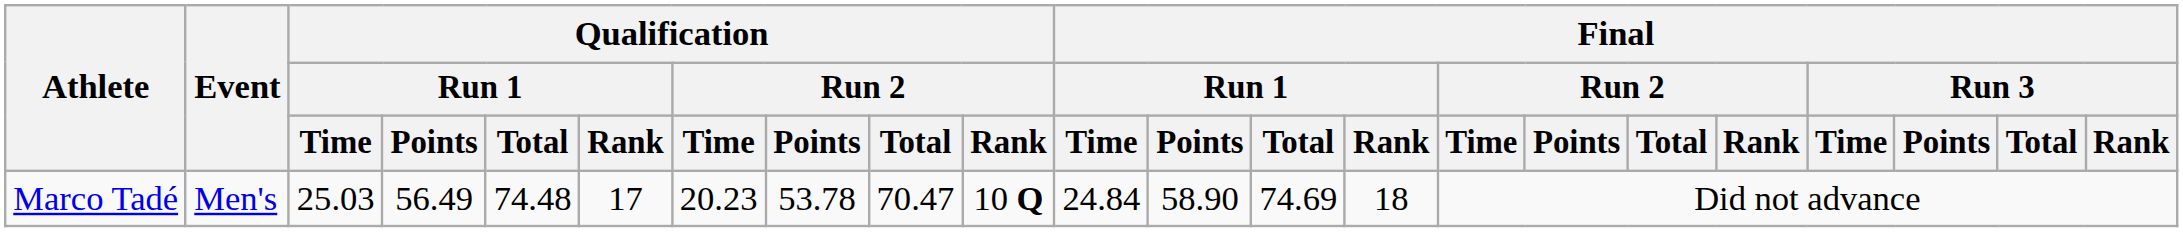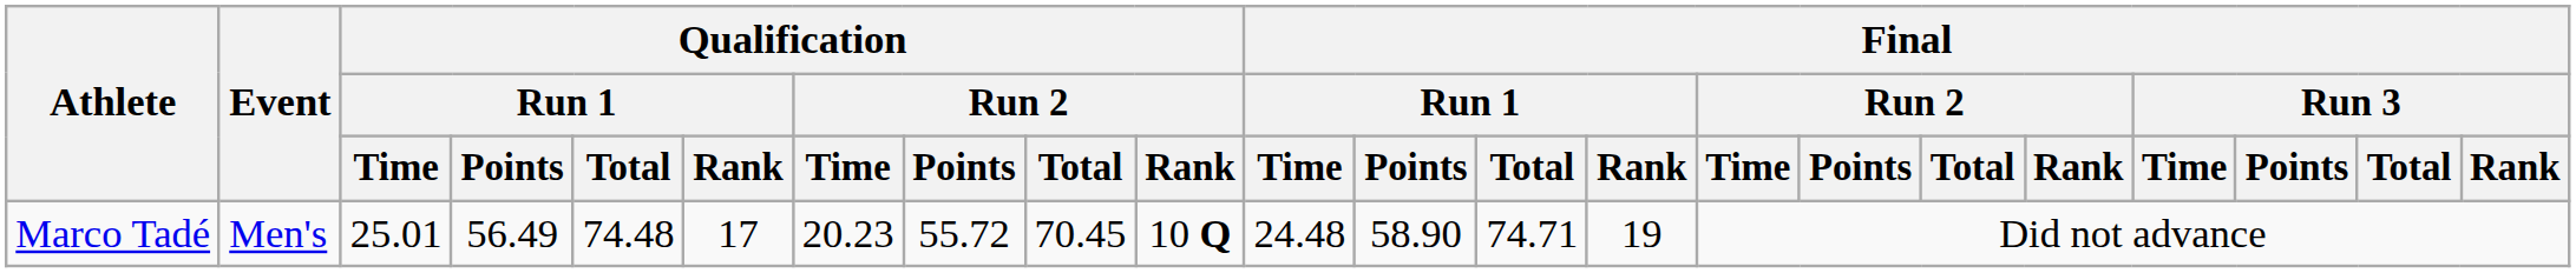 <table class="wikitable" style="font-size:90%;text-align:center">
 <tr>
 <th rowspan="3">Athlete</th>
 <th rowspan="3">Event</th>
 <th colspan="8">Qualification</th>
 <th colspan="12">Final</th>
 </tr>
 <tr style="font-size:95%">
 <th colspan="4">Run 1</th>
 <th colspan="4">Run 2</th>
 <th colspan="4">Run 1</th>
 <th colspan="4">Run 2</th>
 <th colspan="4">Run 3</th>
 </tr>
 <tr style="font-size:95%">
 <th>Time</th>
 <th>Points</th>
 <th>Total</th>
 <th>Rank</th>
 <th>Time</th>
 <th>Points</th>
 <th>Total</th>
 <th>Rank</th>
 <th>Time</th>
 <th>Points</th>
 <th>Total</th>
 <th>Rank</th>
 <th>Time</th>
 <th>Points</th>
 <th>Total</th>
 <th>Rank</th>
 <th>Time</th>
 <th>Points</th>
 <th>Total</th>
 <th>Rank</th>
 </tr>
 <tr>
 <td align="left"><a href='#'>Marco Tadé</a></td>
 <td align="left"><a href='#'>Men's</a></td>
-<td>25.03</td>
+<td>25.01</td>
 <td>56.49</td>
 <td>74.48</td>
 <td>17</td>
 <td>20.23</td>
-<td>53.78</td>
-<td>70.47</td>
+<td>55.72</td>
+<td>70.45</td>
 <td>10 <strong>Q</strong></td>
-<td>24.84</td>
+<td>24.48</td>
 <td>58.90</td>
-<td>74.69</td>
-<td>18</td>
+<td>74.71</td>
+<td>19</td>
 <td colspan="8">Did not advance</td>
 </tr>
 </table>
